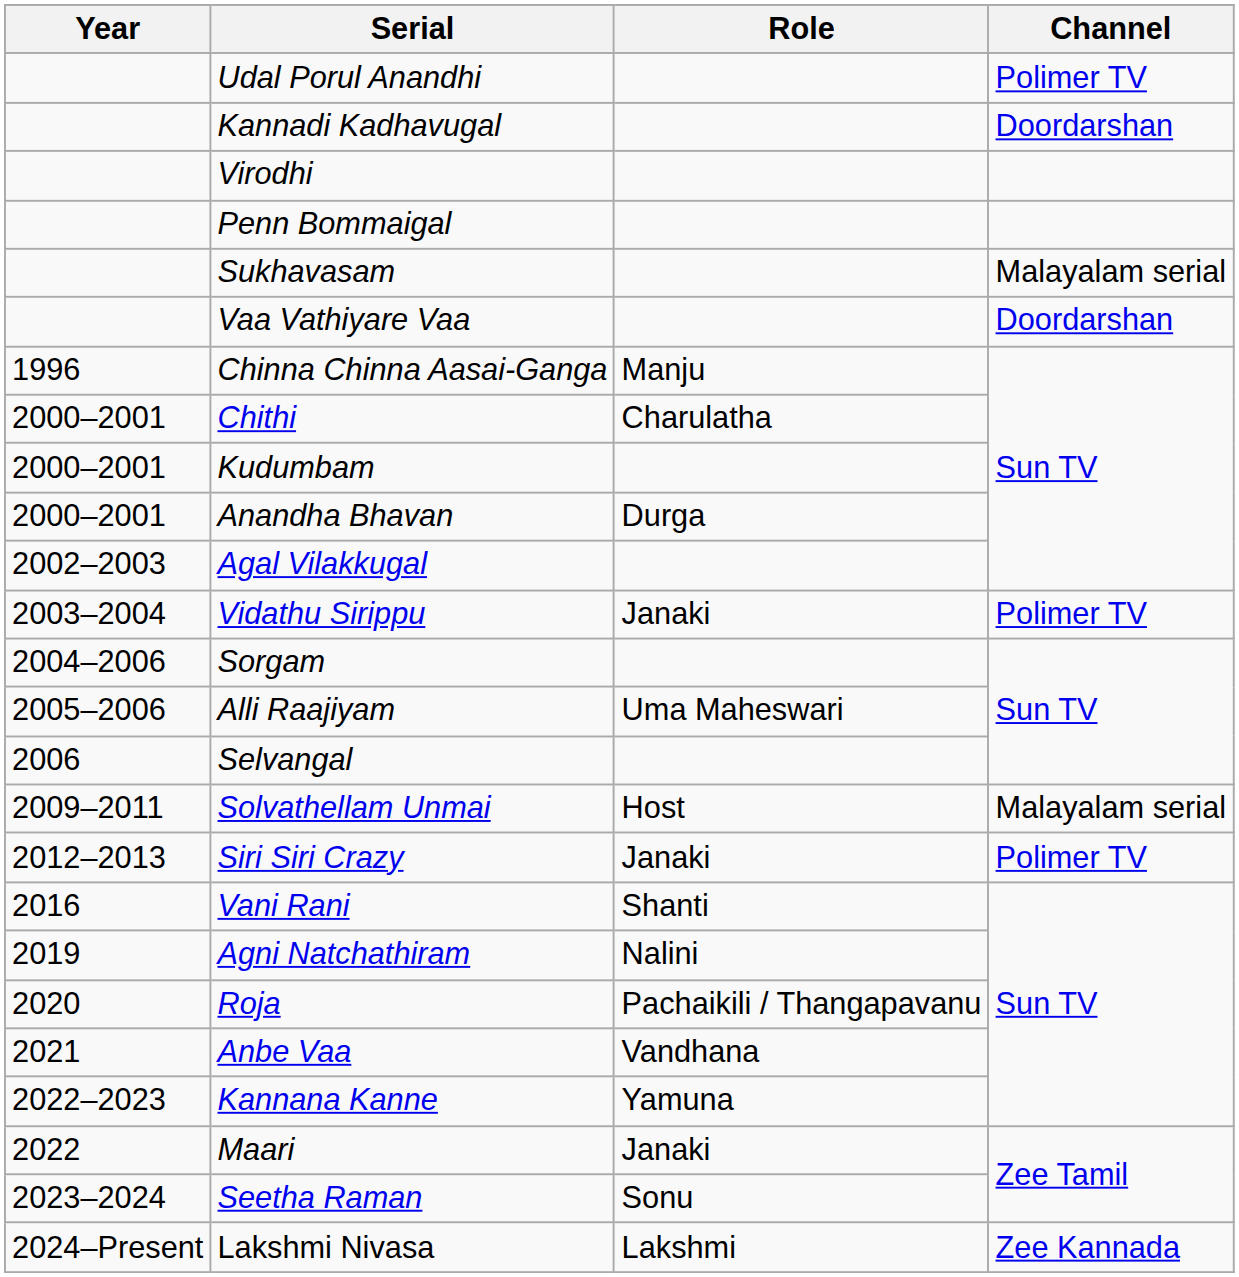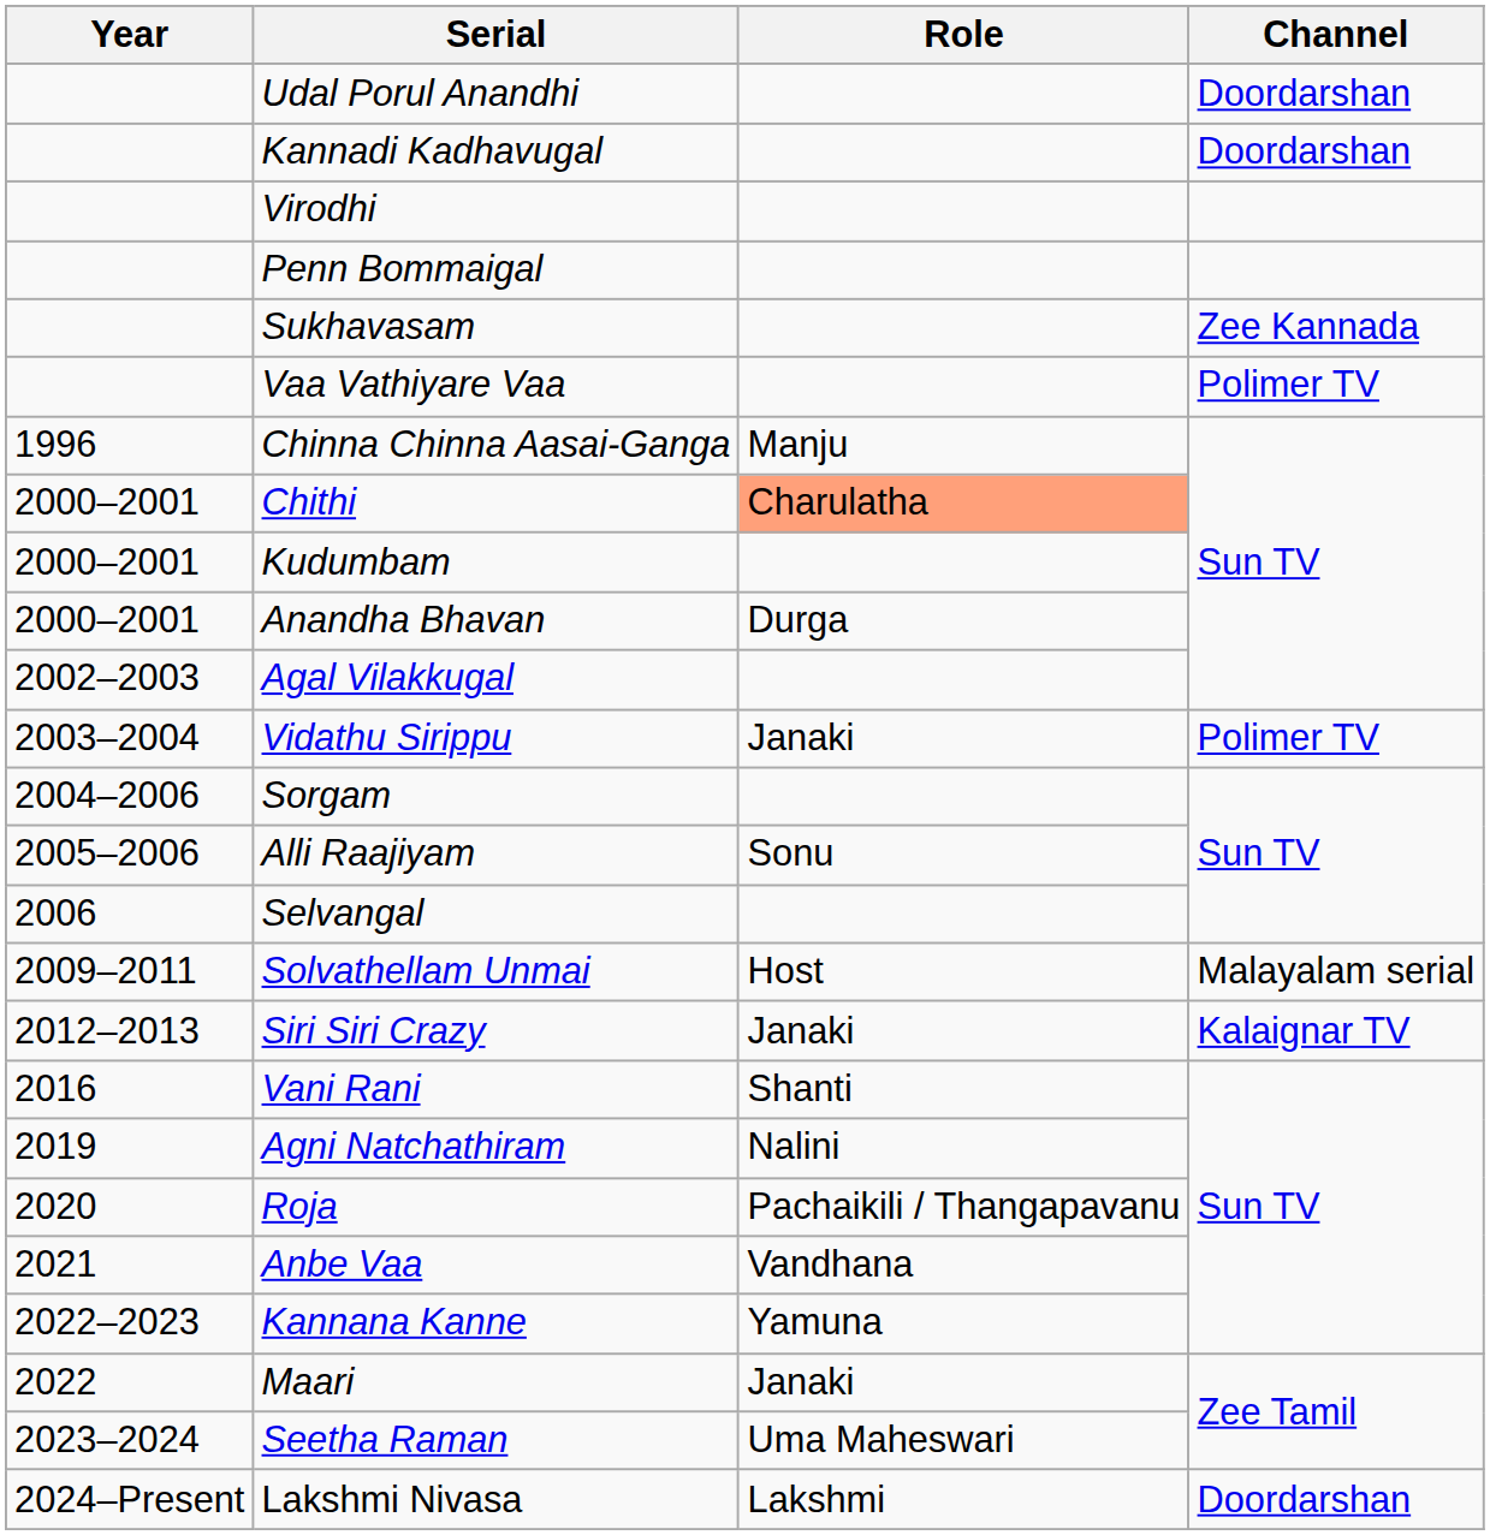 <table class="wikitable sortable">
 <tr>
 <th>Year</th>
 <th>Serial</th>
 <th>Role</th>
 <th>Channel</th>
 </tr>
 <tr>
 <td></td>
 <td><em>Udal Porul Anandhi</em></td>
 <td></td>
-<td><a href='#'>Polimer TV</a></td>
+<td><a href='#'>Doordarshan</a></td>
 </tr>
 <tr>
 <td></td>
 <td><em>Kannadi Kadhavugal</em></td>
 <td></td>
 <td><a href='#'>Doordarshan</a></td>
 </tr>
 <tr>
 <td></td>
 <td><em>Virodhi</em></td>
 <td></td>
 <td></td>
 </tr>
 <tr>
 <td></td>
 <td><em>Penn Bommaigal</em></td>
 <td></td>
 <td></td>
 </tr>
 <tr>
 <td></td>
 <td><em>Sukhavasam</em></td>
 <td></td>
-<td>Malayalam serial</td>
+<td><a href='#'>Zee Kannada</a></td>
 </tr>
 <tr>
 <td></td>
 <td><em>Vaa Vathiyare Vaa</em></td>
 <td></td>
-<td><a href='#'>Doordarshan</a></td>
+<td><a href='#'>Polimer TV</a></td>
 </tr>
 <tr>
 <td>1996</td>
 <td><em>Chinna Chinna Aasai-Ganga</em></td>
 <td>Manju</td>
 <td rowspan=5><a href='#'>Sun TV</a></td>
 </tr>
 <tr>
 <td>2000–2001</td>
 <td><a href='#'><em>Chithi</em></a></td>
-<td>Charulatha</td>
+<td style="background: lightsalmon;">Charulatha</td>
 </tr>
 <tr>
 <td>2000–2001</td>
 <td><em>Kudumbam</em></td>
 <td></td>
 </tr>
 <tr>
 <td>2000–2001</td>
 <td><em>Anandha Bhavan</em></td>
 <td>Durga</td>
 </tr>
 <tr>
 <td>2002–2003</td>
 <td><em><a href='#'>Agal Vilakkugal</a></em></td>
 <td></td>
 </tr>
 <tr>
 <td>2003–2004</td>
 <td><em><a href='#'>Vidathu Sirippu</a></em></td>
 <td>Janaki</td>
 <td><a href='#'>Polimer TV</a></td>
 </tr>
 <tr>
 <td>2004–2006</td>
 <td><em>Sorgam</em></td>
 <td></td>
 <td rowspan=3><a href='#'>Sun TV</a></td>
 </tr>
 <tr>
 <td>2005–2006</td>
 <td><em>Alli Raajiyam</em></td>
-<td>Uma Maheswari</td>
+<td>Sonu</td>
 </tr>
 <tr>
 <td>2006</td>
 <td><em>Selvangal</em></td>
 <td></td>
 </tr>
 <tr>
 <td>2009–2011</td>
 <td><a href='#'><em>Solvathellam Unmai</em></a></td>
 <td>Host</td>
 <td>Malayalam serial</td>
 </tr>
 <tr>
 <td>2012–2013</td>
 <td><em><a href='#'>Siri Siri Crazy</a></em></td>
 <td>Janaki</td>
-<td><a href='#'>Polimer TV</a></td>
+<td><a href='#'>Kalaignar TV</a></td>
 </tr>
 <tr>
 <td>2016</td>
 <td><a href='#'><em>Vani Rani</em></a></td>
 <td>Shanti</td>
 <td rowspan=5><a href='#'>Sun TV</a></td>
 </tr>
 <tr>
 <td>2019</td>
 <td><a href='#'><em>Agni Natchathiram</em></a></td>
 <td>Nalini</td>
 </tr>
 <tr>
 <td>2020</td>
 <td><a href='#'><em>Roja</em></a></td>
 <td>Pachaikili / Thangapavanu</td>
 </tr>
 <tr>
 <td>2021</td>
 <td><a href='#'><em>Anbe Vaa</em></a></td>
 <td>Vandhana</td>
 </tr>
 <tr>
 <td>2022–2023</td>
 <td><em><a href='#'>Kannana Kanne</a></em></td>
 <td>Yamuna</td>
 </tr>
 <tr>
 <td>2022</td>
 <td><em>Maari</em></td>
 <td>Janaki</td>
 <td rowspan=2><a href='#'>Zee Tamil</a></td>
 </tr>
 <tr>
 <td>2023–2024</td>
 <td><em><a href='#'>Seetha Raman</a></em></td>
-<td>Sonu</td>
+<td>Uma Maheswari</td>
 </tr>
 <tr>
 <td>2024–Present</td>
 <td>Lakshmi Nivasa</td>
 <td>Lakshmi</td>
-<td><a href='#'>Zee Kannada</a></td>
+<td><a href='#'>Doordarshan</a></td>
 </tr>
 </table>
